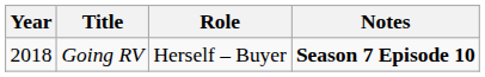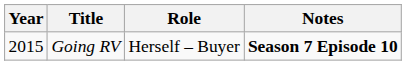 <table class="wikitable">
 <tr>
 <th>Year</th>
 <th>Title</th>
 <th>Role</th>
 <th>Notes</th>
 </tr>
 <tr>
-<td>2018</td>
+<td>2015</td>
 <td><em>Going RV</em></td>
 <td>Herself – Buyer</td>
 <td><strong>Season 7 Episode 10</strong></td>
 </tr>
 </table>
